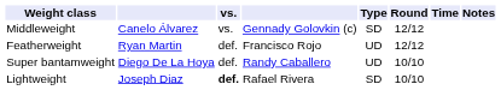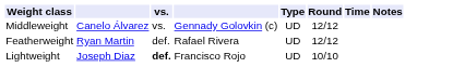 <table class="toccolours" style="font-size: 85%;">
 <tr>
 <th style="background:#e6e8fa; color:#000; text-align:center;">Weight class</th>
 <th style="background:#e6e8fa; color:#000; text-align:center;"></th>
 <th style="background:#e6e8fa; color:#000; text-align:center;">vs.</th>
 <th style="background:#e6e8fa; color:#000; text-align:center;"></th>
 <th style="background:#e6e8fa; color:#000; text-align:center;">Type</th>
 <th style="background:#e6e8fa; color:#000; text-align:center;">Round</th>
 <th style="background:#e6e8fa; color:#000; text-align:center;">Time</th>
 <th style="background:#e6e8fa; color:#000; text-align:center;">Notes</th>
 </tr>
 <tr>
 <td>Middleweight</td>
 <td><a href='#'>Canelo Álvarez</a></td>
 <td>vs.</td>
 <td><a href='#'>Gennady Golovkin</a> (c)</td>
-<td align=center>SD</td>
+<td align=center>UD</td>
 <td align=center>12/12</td>
 <td></td>
 <td></td>
 </tr>
 <tr>
 <td>Featherweight</td>
 <td><a href='#'>Ryan Martin</a></td>
 <td>def.</td>
-<td>Francisco Rojo</td>
+<td>Rafael Rivera</td>
 <td align=center>UD</td>
 <td align=center>12/12</td>
-<td></td>
-<td></td>
-</tr>
-<tr>
-<td>Super bantamweight</td>
-<td><a href='#'>Diego De La Hoya</a></td>
-<td>def.</td>
-<td><a href='#'>Randy Caballero</a></td>
-<td align=center>UD</td>
-<td align=center>10/10</td>
 <td></td>
 <td></td>
 </tr>
 <tr>
 <td>Lightweight</td>
 <td><a href='#'>Joseph Diaz</a></td>
 <td><strong>def.</strong></td>
-<td>Rafael Rivera</td>
-<td align=center>SD</td>
+<td>Francisco Rojo</td>
+<td align=center>UD</td>
 <td align=center>10/10</td>
 <td></td>
 <td></td>
 </tr>
 </table>
